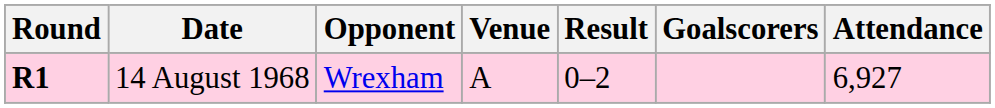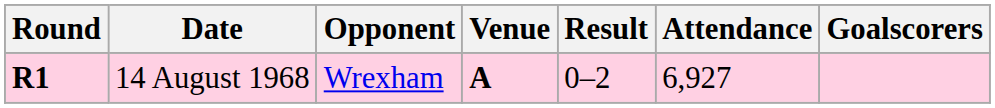 <table class="wikitable">
 <tr>
 <th>Round</th>
 <th>Date</th>
 <th>Opponent</th>
 <th>Venue</th>
 <th>Result</th>
+<th>Attendance</th>
 <th>Goalscorers</th>
-<th>Attendance</th>
 </tr>
 <tr style="background-color: #ffd0e3;">
 <td><strong>R1</strong></td>
 <td>14 August 1968</td>
 <td><a href='#'>Wrexham</a></td>
-<td>A</td>
+<td><strong>A</strong></td>
 <td>0–2</td>
+<td>6,927</td>
 <td></td>
-<td>6,927</td>
 </tr>
 </table>
